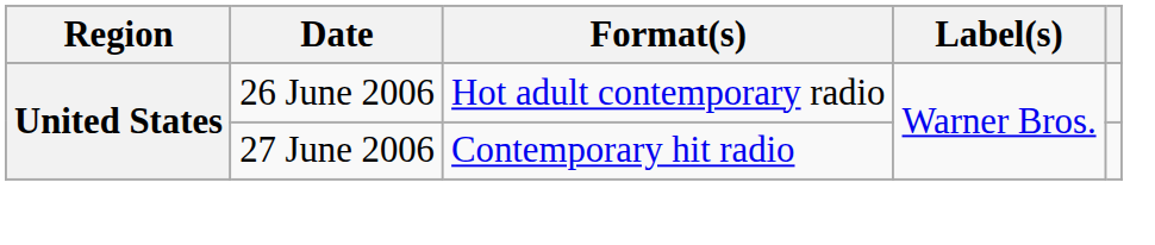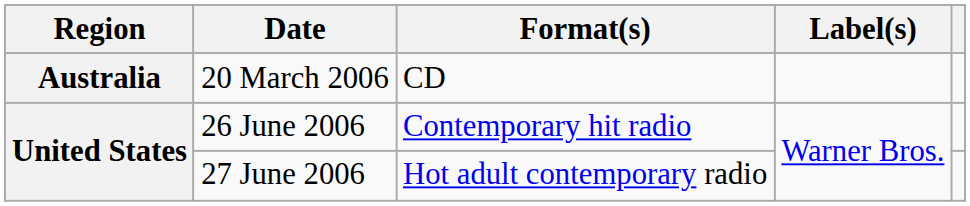 <table class="wikitable plainrowheaders">
 <tr>
 <th scope="col">Region</th>
 <th scope="col">Date</th>
 <th scope="col">Format(s)</th>
 <th scope="col">Label(s)</th>
 <th scope="col"></th>
 </tr>
 <tr>
+<th scope="row">Australia</th>
+<td>20 March 2006</td>
+<td>CD</td>
+<td></td>
+<td></td>
+</tr>
+<tr>
 <th scope="row" rowspan="2">United States</th>
 <td>26 June 2006</td>
-<td><a href='#'>Hot adult contemporary</a> radio</td>
+<td><a href='#'>Contemporary hit radio</a></td>
 <td rowspan="2"><a href='#'>Warner Bros.</a></td>
 <td></td>
 </tr>
 <tr>
 <td>27 June 2006</td>
-<td><a href='#'>Contemporary hit radio</a></td>
+<td><a href='#'>Hot adult contemporary</a> radio</td>
 <td></td>
 </tr>
 </table>
